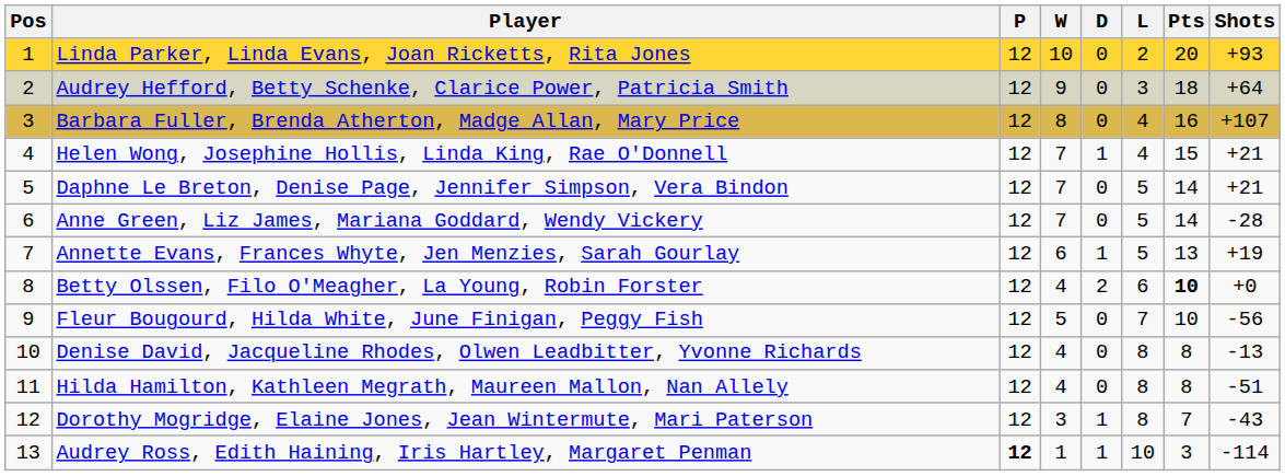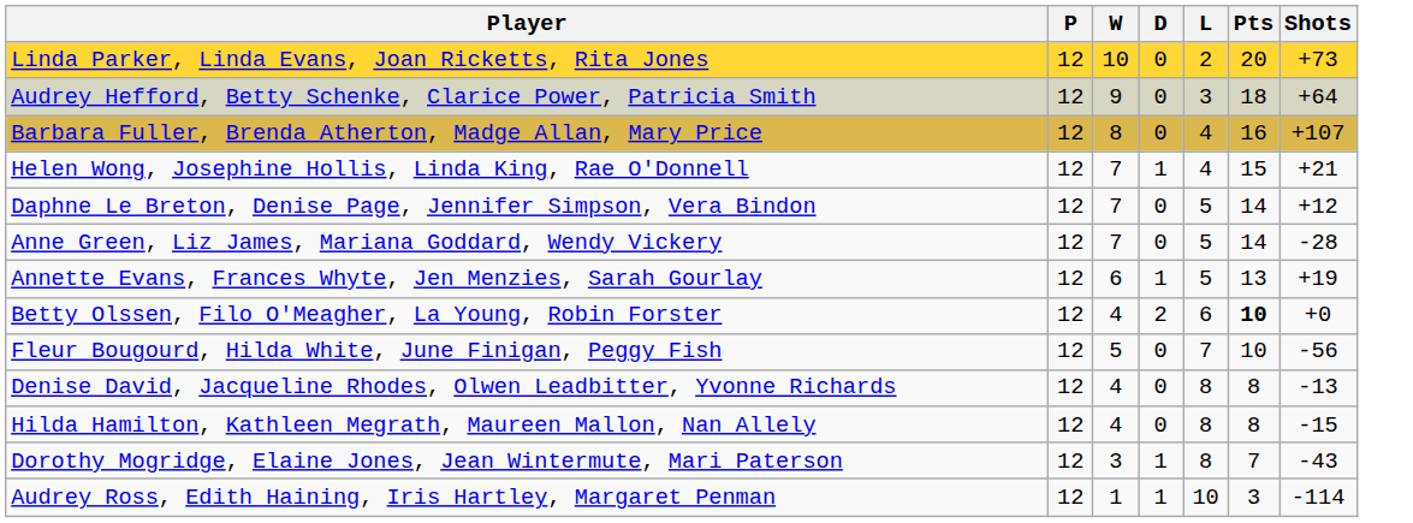 <table class="wikitable" style="font-size: 100%">
 <tr>
-<th width=20>Pos</th>
 <th width=600>Player</th>
 <th width=20>P</th>
 <th width=20>W</th>
 <th width=20>D</th>
 <th width=20>L</th>
 <th width=20>Pts</th>
 <th width=30>Shots</th>
 </tr>
 <tr align=center style="background: #FFD633;">
-<td>1</td>
 <td align="left"> <a href='#'>Linda Parker</a>, <a href='#'>Linda Evans</a>, <a href='#'>Joan Ricketts</a>, <a href='#'>Rita Jones</a></td>
 <td>12</td>
 <td>10</td>
 <td>0</td>
 <td>2</td>
 <td>20</td>
-<td>+93</td>
+<td>+73</td>
 </tr>
 <tr align=center style="background: #D6D6C2;">
-<td>2</td>
 <td align="left"> <a href='#'>Audrey Hefford</a>, <a href='#'>Betty Schenke</a>, <a href='#'>Clarice Power</a>, <a href='#'>Patricia Smith</a></td>
 <td>12</td>
 <td>9</td>
 <td>0</td>
 <td>3</td>
 <td>18</td>
 <td>+64</td>
 </tr>
 <tr align=center style="background: #DBB84D;">
-<td>3</td>
 <td align="left"> <a href='#'>Barbara Fuller</a>, <a href='#'>Brenda Atherton</a>, <a href='#'>Madge Allan</a>, <a href='#'>Mary Price</a></td>
 <td>12</td>
 <td>8</td>
 <td>0</td>
 <td>4</td>
 <td>16</td>
 <td>+107</td>
 </tr>
 <tr align=center>
-<td>4</td>
 <td align="left"> <a href='#'>Helen Wong</a>, <a href='#'>Josephine Hollis</a>, <a href='#'>Linda King</a>, <a href='#'>Rae O'Donnell</a></td>
 <td>12</td>
 <td>7</td>
 <td>1</td>
 <td>4</td>
 <td>15</td>
 <td>+21</td>
 </tr>
 <tr align=center>
-<td>5</td>
 <td align="left"> <a href='#'>Daphne Le Breton</a>, <a href='#'>Denise Page</a>, <a href='#'>Jennifer Simpson</a>, <a href='#'>Vera Bindon</a></td>
 <td>12</td>
 <td>7</td>
 <td>0</td>
 <td>5</td>
 <td>14</td>
-<td>+21</td>
+<td>+12</td>
 </tr>
 <tr align=center>
-<td>6</td>
 <td align="left"> <a href='#'>Anne Green</a>, <a href='#'>Liz James</a>, <a href='#'>Mariana Goddard</a>, <a href='#'>Wendy Vickery</a></td>
 <td>12</td>
 <td>7</td>
 <td>0</td>
 <td>5</td>
 <td>14</td>
 <td>-28</td>
 </tr>
 <tr align=center>
-<td>7</td>
 <td align="left"> <a href='#'>Annette Evans</a>, <a href='#'>Frances Whyte</a>, <a href='#'>Jen Menzies</a>, <a href='#'>Sarah Gourlay</a></td>
 <td>12</td>
 <td>6</td>
 <td>1</td>
 <td>5</td>
 <td>13</td>
 <td>+19</td>
 </tr>
 <tr align=center>
-<td>8</td>
 <td align="left"> <a href='#'>Betty Olssen</a>, <a href='#'>Filo O'Meagher</a>, <a href='#'>La Young</a>, <a href='#'>Robin Forster</a></td>
 <td>12</td>
 <td>4</td>
 <td>2</td>
 <td>6</td>
 <td><strong>10</strong></td>
 <td>+0</td>
 </tr>
 <tr align=center>
-<td>9</td>
 <td align="left"> <a href='#'>Fleur Bougourd</a>, <a href='#'>Hilda White</a>, <a href='#'>June Finigan</a>, <a href='#'>Peggy Fish</a></td>
 <td>12</td>
 <td>5</td>
 <td>0</td>
 <td>7</td>
 <td>10</td>
 <td>-56</td>
 </tr>
 <tr align=center>
-<td>10</td>
 <td align="left"> <a href='#'>Denise David</a>, <a href='#'>Jacqueline Rhodes</a>, <a href='#'>Olwen Leadbitter</a>, <a href='#'>Yvonne Richards</a></td>
 <td>12</td>
 <td>4</td>
 <td>0</td>
 <td>8</td>
 <td>8</td>
 <td>-13</td>
 </tr>
 <tr align=center>
-<td>11</td>
 <td align="left"> <a href='#'>Hilda Hamilton</a>, <a href='#'>Kathleen Megrath</a>, <a href='#'>Maureen Mallon</a>, <a href='#'>Nan Allely</a></td>
 <td>12</td>
 <td>4</td>
 <td>0</td>
 <td>8</td>
 <td>8</td>
-<td>-51</td>
+<td>-15</td>
 </tr>
 <tr align=center>
-<td>12</td>
 <td align="left"> <a href='#'>Dorothy Mogridge</a>, <a href='#'>Elaine Jones</a>, <a href='#'>Jean Wintermute</a>, <a href='#'>Mari Paterson</a></td>
 <td>12</td>
 <td>3</td>
 <td>1</td>
 <td>8</td>
 <td>7</td>
 <td>-43</td>
 </tr>
 <tr align=center>
-<td>13</td>
 <td align="left"> <a href='#'>Audrey Ross</a>, <a href='#'>Edith Haining</a>, <a href='#'>Iris Hartley</a>, <a href='#'>Margaret Penman</a></td>
-<td><strong>12</strong></td>
+<td>12</td>
 <td>1</td>
 <td>1</td>
 <td>10</td>
 <td>3</td>
 <td>-114</td>
 </tr>
 </table>
